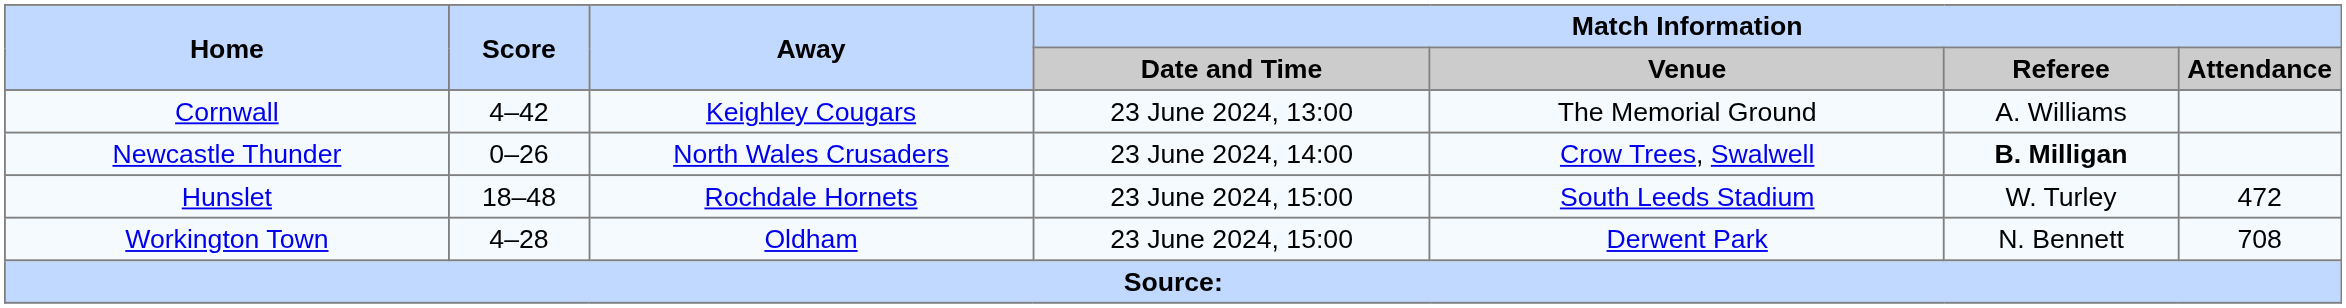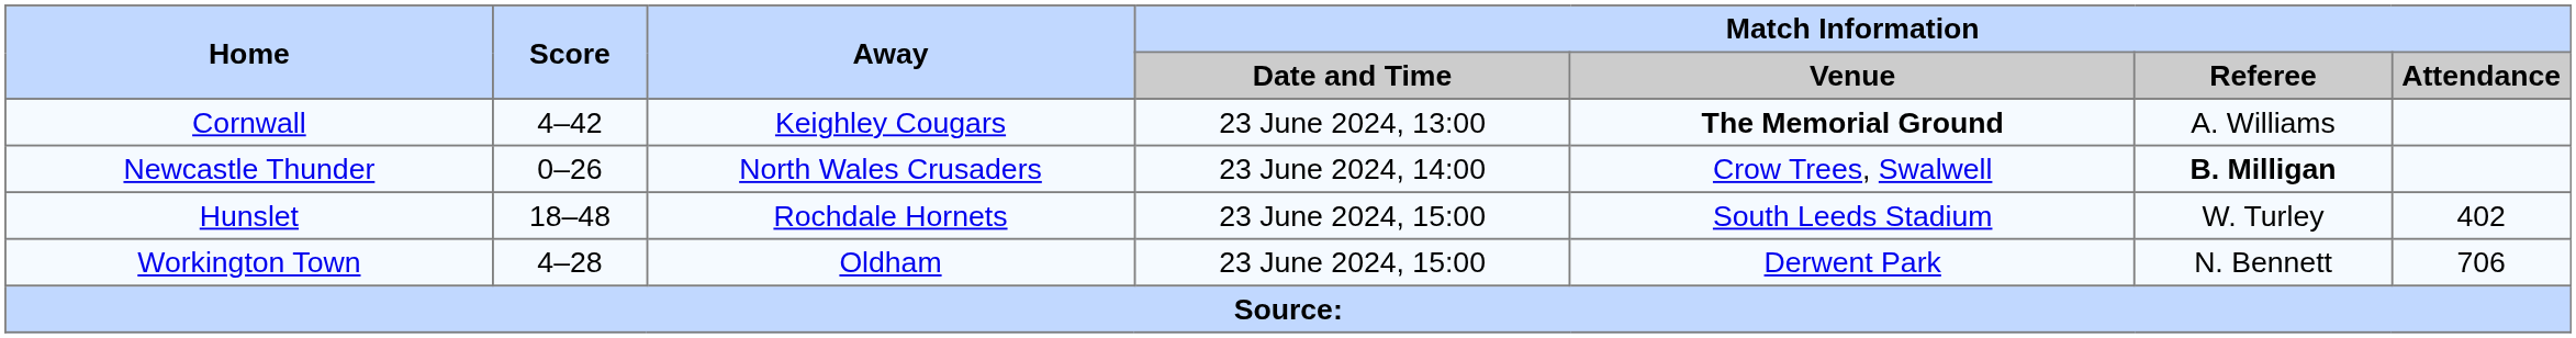 <table border=1 style="border-collapse:collapse; font-size:90%; text-align:center;" cellpadding=3 cellspacing=0 width=100%>
 <tr bgcolor=#C1D8FF>
 <th scope="col" rowspan=2 width=19%>Home</th>
 <th scope="col" rowspan=2 width=6%>Score</th>
 <th scope="col" rowspan=2 width=19%>Away</th>
 <th colspan=6>Match Information</th>
 </tr>
 <tr bgcolor=#CCCCCC>
 <th scope="col" width=17%>Date and Time</th>
 <th scope="col" width=22%>Venue</th>
 <th scope="col" width=10%>Referee</th>
 <th scope="col" width=7%>Attendance</th>
 </tr>
 <tr bgcolor=#F5FAFF>
 <td> <a href='#'>Cornwall</a></td>
 <td>4–42</td>
 <td> <a href='#'>Keighley Cougars</a></td>
 <td>23 June 2024, 13:00</td>
-<td>The Memorial Ground</td>
+<td><strong>The Memorial Ground</strong></td>
 <td>A. Williams</td>
 <td></td>
 </tr>
 <tr bgcolor=#F5FAFF>
 <td> <a href='#'>Newcastle Thunder</a></td>
 <td>0–26</td>
 <td>  <a href='#'>North Wales Crusaders</a></td>
 <td>23 June 2024, 14:00</td>
 <td><a href='#'>Crow Trees</a>, <a href='#'>Swalwell</a></td>
 <td><strong>B. Milligan</strong></td>
 <td></td>
 </tr>
 <tr bgcolor=#F5FAFF>
 <td> <a href='#'>Hunslet</a></td>
 <td>18–48</td>
 <td> <a href='#'>Rochdale Hornets</a></td>
 <td>23 June 2024, 15:00</td>
 <td><a href='#'>South Leeds Stadium</a></td>
 <td>W. Turley</td>
-<td>472</td>
+<td>402</td>
 </tr>
 <tr bgcolor=#F5FAFF>
 <td> <a href='#'>Workington Town</a></td>
 <td>4–28</td>
 <td> <a href='#'>Oldham</a></td>
 <td>23 June 2024, 15:00</td>
 <td><a href='#'>Derwent Park</a></td>
 <td>N. Bennett</td>
-<td>708</td>
+<td>706</td>
 </tr>
 <tr style="background:#c1d8ff;">
 <th colspan=7>Source:</th>
 </tr>
 </table>
